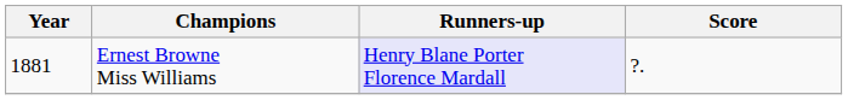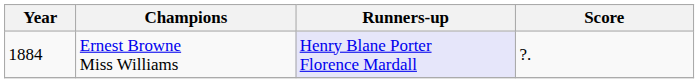 <table class="wikitable">
 <tr>
 <th style="width:60px;">Year</th>
 <th style="width:200px;">Champions</th>
 <th style="width:200px;">Runners-up</th>
 <th style="width:160px;">Score</th>
 </tr>
 <tr>
-<td>1881</td>
+<td>1884</td>
 <td> <a href='#'>Ernest Browne</a><br> Miss Williams</td>
 <td style="background: lavender;"> <a href='#'>Henry Blane Porter</a><br> <a href='#'>Florence Mardall</a></td>
 <td>?.</td>
 </tr>
 <tr>
 </tr>
 </table>
